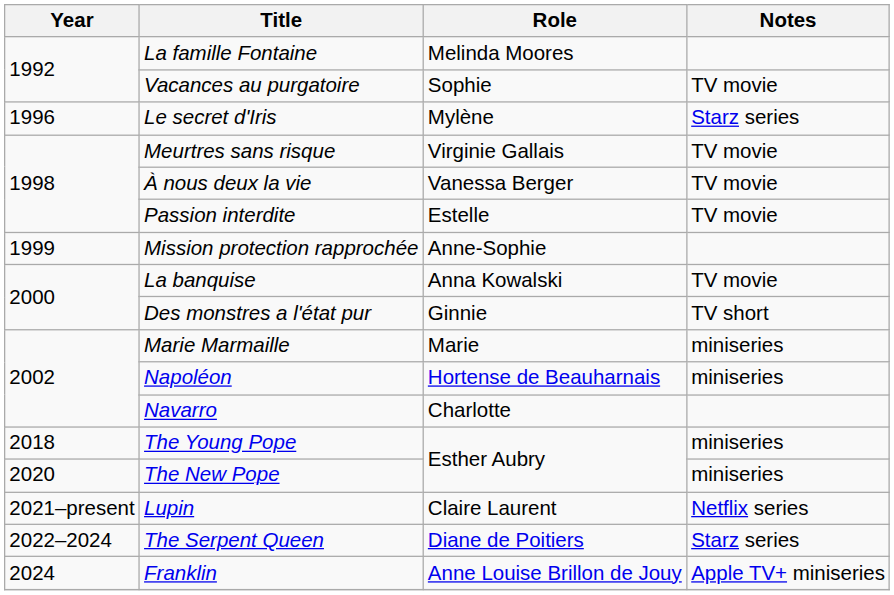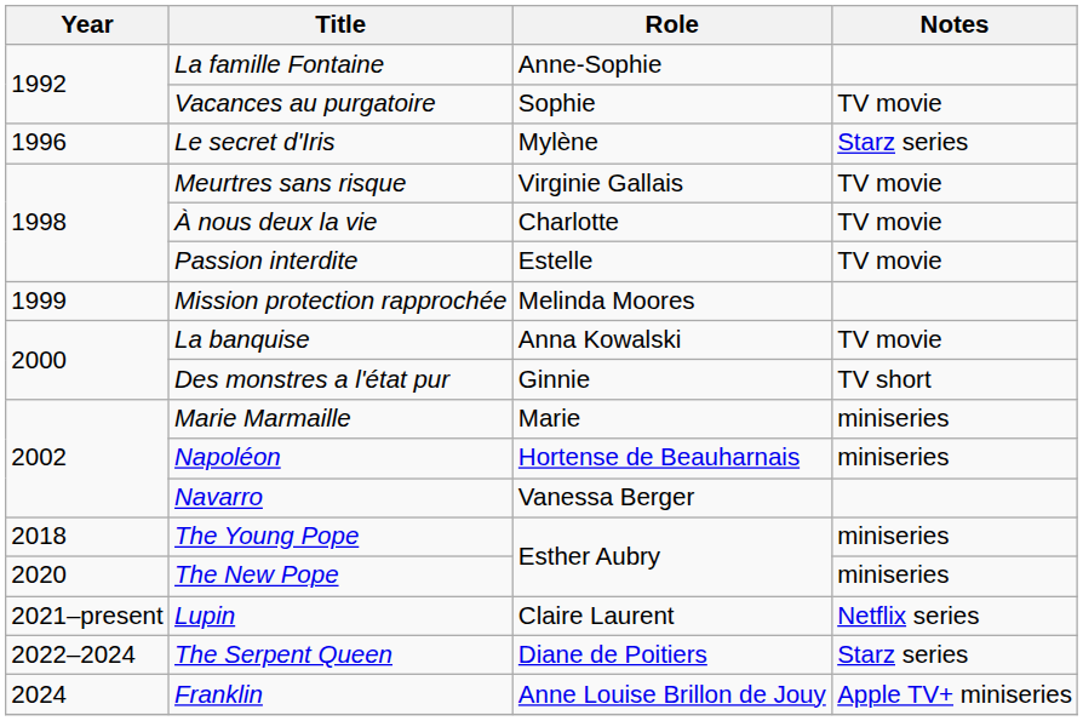 <table class="wikitable sortable">
 <tr>
 <th>Year</th>
 <th>Title</th>
 <th>Role</th>
 <th class="unsortable">Notes</th>
 </tr>
 <tr>
 <td rowspan="2">1992</td>
 <td><em>La famille Fontaine</em></td>
-<td>Melinda Moores</td>
+<td>Anne-Sophie</td>
 <td></td>
 </tr>
 <tr>
 <td><em>Vacances au purgatoire</em></td>
 <td>Sophie</td>
 <td>TV movie</td>
 </tr>
 <tr>
 <td>1996</td>
 <td><em>Le secret d'Iris</em></td>
 <td>Mylène</td>
 <td><a href='#'>Starz</a> series</td>
 </tr>
 <tr>
 <td rowspan="3">1998</td>
 <td><em>Meurtres sans risque</em></td>
 <td>Virginie Gallais</td>
 <td>TV movie</td>
 </tr>
 <tr>
 <td><em>À nous deux la vie</em></td>
-<td>Vanessa Berger</td>
+<td>Charlotte</td>
 <td>TV movie</td>
 </tr>
 <tr>
 <td><em>Passion interdite</em></td>
 <td>Estelle</td>
 <td>TV movie</td>
 </tr>
 <tr>
 <td>1999</td>
 <td><em>Mission protection rapprochée</em></td>
-<td>Anne-Sophie</td>
+<td>Melinda Moores</td>
 <td></td>
 </tr>
 <tr>
 <td rowspan="2">2000</td>
 <td><em>La banquise</em></td>
 <td>Anna Kowalski</td>
 <td>TV movie</td>
 </tr>
 <tr>
 <td><em>Des monstres a l'état pur</em></td>
 <td>Ginnie</td>
 <td>TV short</td>
 </tr>
 <tr>
 <td rowspan="3">2002</td>
 <td><em>Marie Marmaille</em></td>
 <td>Marie</td>
 <td>miniseries</td>
 </tr>
 <tr>
 <td><em><a href='#'>Napoléon</a></em></td>
 <td><a href='#'>Hortense de Beauharnais</a></td>
 <td>miniseries</td>
 </tr>
 <tr>
 <td><em><a href='#'>Navarro</a></em></td>
-<td>Charlotte</td>
+<td>Vanessa Berger</td>
 <td></td>
 </tr>
 <tr>
 <td>2018</td>
 <td><em><a href='#'>The Young Pope</a></em></td>
 <td rowspan="2">Esther Aubry</td>
 <td>miniseries</td>
 </tr>
 <tr>
 <td>2020</td>
 <td><em><a href='#'>The New Pope</a></em></td>
 <td>miniseries</td>
 </tr>
 <tr>
 <td>2021–present</td>
 <td><em><a href='#'>Lupin</a></em></td>
 <td>Claire Laurent</td>
 <td><a href='#'>Netflix</a> series</td>
 </tr>
 <tr>
 <td>2022–2024</td>
 <td><em><a href='#'>The Serpent Queen</a></em></td>
 <td><a href='#'>Diane de Poitiers</a></td>
 <td><a href='#'>Starz</a> series</td>
 </tr>
 <tr>
 <td>2024</td>
 <td><em><a href='#'>Franklin</a></em></td>
 <td><a href='#'>Anne Louise Brillon de Jouy</a></td>
 <td><a href='#'>Apple TV+</a> miniseries</td>
 </tr>
 <tr>
 </tr>
 </table>
